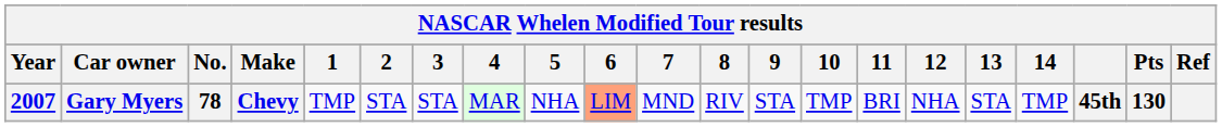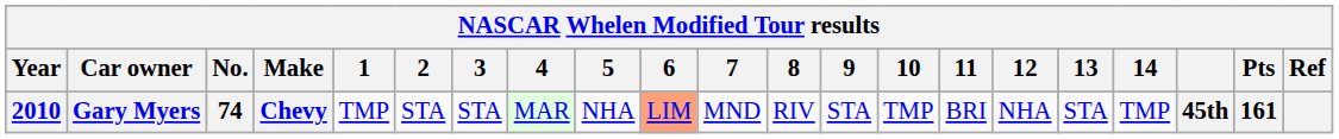 <table class="wikitable" style="text-align:center; font-size:75%">
 <tr>
 <th colspan=38><a href='#'>NASCAR</a> <a href='#'>Whelen Modified Tour</a> results</th>
 </tr>
 <tr>
 <th>Year</th>
 <th>Car owner</th>
 <th>No.</th>
 <th>Make</th>
 <th>1</th>
 <th>2</th>
 <th>3</th>
 <th>4</th>
 <th>5</th>
 <th>6</th>
 <th>7</th>
 <th>8</th>
 <th>9</th>
 <th>10</th>
 <th>11</th>
 <th>12</th>
 <th>13</th>
 <th>14</th>
 <th></th>
 <th>Pts</th>
 <th>Ref</th>
 </tr>
 <tr>
-<th><a href='#'>2007</a></th>
+<th><a href='#'>2010</a></th>
 <th><a href='#'>Gary Myers</a></th>
-<th>78</th>
+<th>74</th>
 <th><a href='#'>Chevy</a></th>
 <td><a href='#'>TMP</a></td>
 <td><a href='#'>STA</a></td>
 <td><a href='#'>STA</a></td>
 <td style="background:#DFFFDF;"><a href='#'>MAR</a><br></td>
 <td><a href='#'>NHA</a></td>
 <td style="background: lightsalmon;"><a href='#'>LIM</a></td>
 <td><a href='#'>MND</a></td>
 <td><a href='#'>RIV</a></td>
 <td><a href='#'>STA</a></td>
 <td><a href='#'>TMP</a></td>
 <td><a href='#'>BRI</a></td>
 <td><a href='#'>NHA</a></td>
 <td><a href='#'>STA</a></td>
 <td><a href='#'>TMP</a></td>
 <th>45th</th>
-<th>130</th>
+<th>161</th>
 <th></th>
 </tr>
 </table>
